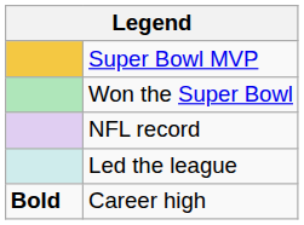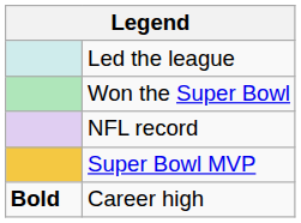 <table class="wikitable mw-collapsible">
 <tr>
 <th colspan="2">Legend</th>
 </tr>
 <tr>
-<td style="background:#f4c842; width:3em;"></td>
-<td><a href='#'>Super Bowl MVP</a></td>
+<td style="background:#cfecec; width:3em;"></td>
+<td>Led the league</td>
 </tr>
 <tr>
 <td style="background:#afe6ba; width:3em;"></td>
 <td>Won the <a href='#'>Super Bowl</a></td>
 </tr>
 <tr>
 <td style="background:#e0cef2; width:3em;"></td>
 <td>NFL record</td>
 </tr>
 <tr>
-<td style="background:#cfecec; width:3em;"></td>
-<td>Led the league</td>
+<td style="background:#f4c842; width:3em;"></td>
+<td><a href='#'>Super Bowl MVP</a></td>
 </tr>
 <tr>
 <td><strong>Bold</strong></td>
 <td>Career high</td>
 </tr>
 </table>
